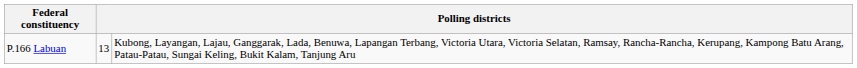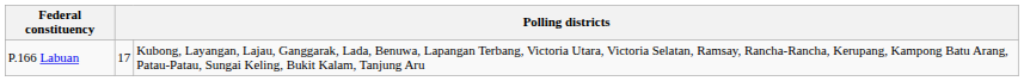 <table class="wikitable sortable">
 <tr>
 <th>Federal constituency</th>
 <th colspan=2>Polling districts</th>
 </tr>
 <tr>
 <td>P.166 <a href='#'>Labuan</a></td>
-<td>13</td>
+<td>17</td>
 <td>Kubong, Layangan, Lajau, Ganggarak, Lada, Benuwa, Lapangan Terbang, Victoria Utara, Victoria Selatan, Ramsay, Rancha-Rancha, Kerupang, Kampong Batu Arang, Patau-Patau, Sungai Keling, Bukit Kalam, Tanjung Aru</td>
 </tr>
 </table>
